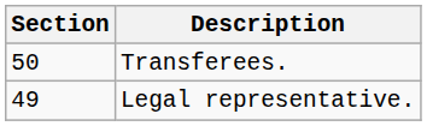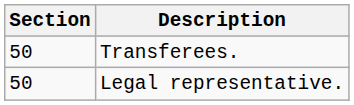 <table class="wikitable">
 <tr>
 <th>Section</th>
 <th>Description</th>
 </tr>
 <tr>
 <td>50</td>
 <td>Transferees.</td>
 </tr>
 <tr>
-<td>49</td>
+<td>50</td>
 <td>Legal representative.</td>
 </tr>
 </table>
